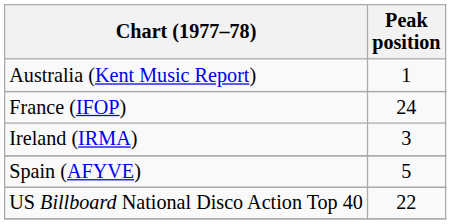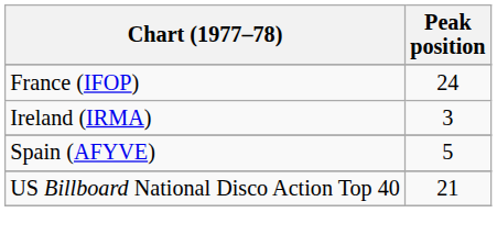 <table class="wikitable sortable">
 <tr>
 <th>Chart (1977–78)</th>
 <th>Peak<br>position</th>
-</tr>
-<tr>
-<td>Australia (<a href='#'>Kent Music Report</a>)</td>
-<td align="center">1</td>
 </tr>
 <tr>
 </tr>
 <tr>
 </tr>
 <tr>
 <td>France (<a href='#'>IFOP</a>)</td>
 <td align="center">24</td>
 </tr>
 <tr>
 <td>Ireland (<a href='#'>IRMA</a>)</td>
 <td align="center">3</td>
 </tr>
 <tr>
 </tr>
 <tr>
 </tr>
 <tr>
 </tr>
 <tr>
 <td>Spain (<a href='#'>AFYVE</a>)</td>
 <td align="center">5</td>
 </tr>
 <tr>
 </tr>
 <tr>
 </tr>
 <tr>
 <td>US <em>Billboard</em> National Disco Action Top 40</td>
-<td align="center">22</td>
+<td align="center">21</td>
 </tr>
 <tr>
 </tr>
 </table>
